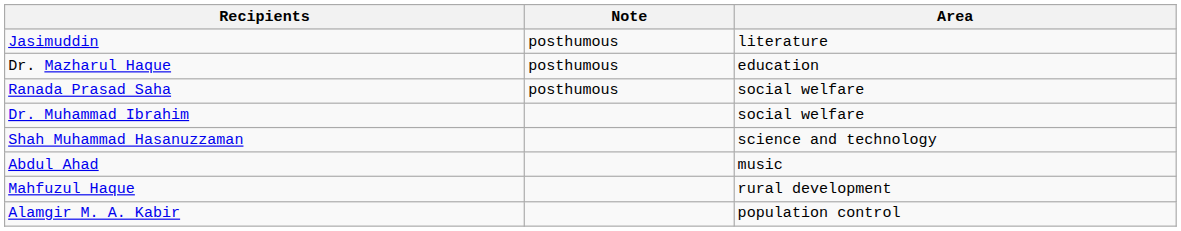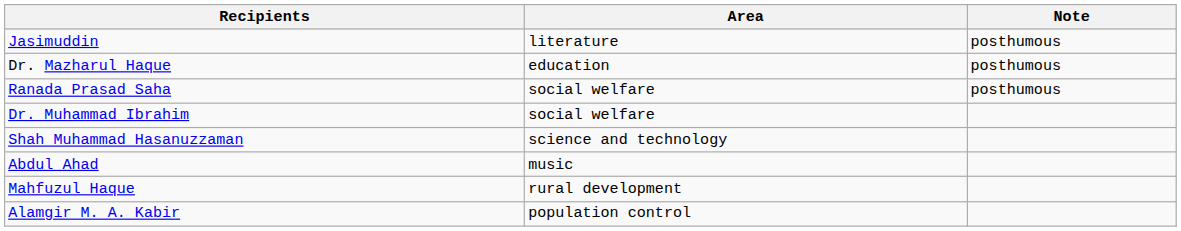 <table class="wikitable" style="width:80%;">
 <tr>
 <th>Recipients</th>
+<th>Area</th>
 <th>Note</th>
-<th>Area</th>
 </tr>
 <tr>
 <td><a href='#'>Jasimuddin</a></td>
+<td>literature</td>
 <td>posthumous</td>
-<td>literature</td>
 </tr>
 <tr>
 <td>Dr. <a href='#'>Mazharul Haque</a></td>
+<td>education</td>
 <td>posthumous</td>
-<td>education</td>
 </tr>
 <tr>
 <td><a href='#'>Ranada Prasad Saha</a></td>
+<td>social welfare</td>
 <td>posthumous</td>
-<td>social welfare</td>
 </tr>
 <tr>
 <td><a href='#'>Dr. Muhammad Ibrahim</a></td>
+<td>social welfare</td>
 <td></td>
-<td>social welfare</td>
 </tr>
 <tr>
 <td><a href='#'>Shah Muhammad Hasanuzzaman</a></td>
+<td>science and technology</td>
 <td></td>
-<td>science and technology</td>
 </tr>
 <tr>
 <td><a href='#'>Abdul Ahad</a></td>
+<td>music</td>
 <td></td>
-<td>music</td>
 </tr>
 <tr>
 <td><a href='#'>Mahfuzul Haque</a></td>
+<td>rural development</td>
 <td></td>
-<td>rural development</td>
 </tr>
 <tr>
 <td><a href='#'>Alamgir M. A. Kabir</a></td>
+<td>population control</td>
 <td></td>
-<td>population control</td>
 </tr>
 </table>
